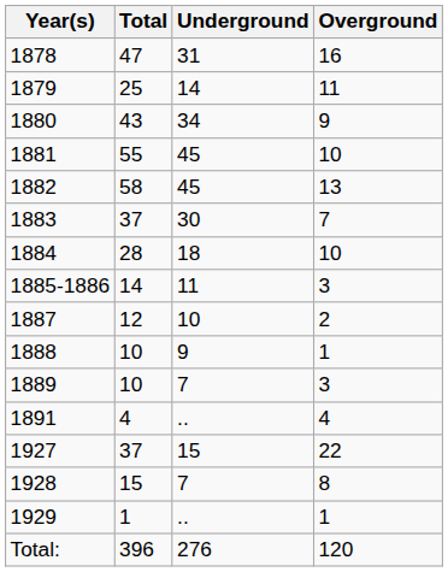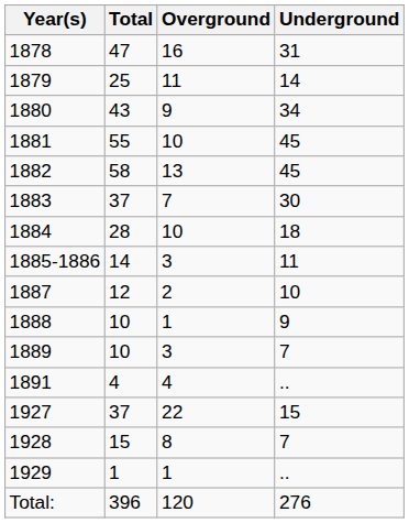 <table class="wikitable">
 <tr>
 <th>Year(s)</th>
 <th>Total</th>
+<th>Overground</th>
 <th>Underground</th>
-<th>Overground</th>
 </tr>
 <tr>
 <td>1878</td>
 <td>47</td>
+<td>16</td>
 <td>31</td>
-<td>16</td>
 </tr>
 <tr>
 <td>1879</td>
 <td>25</td>
+<td>11</td>
 <td>14</td>
-<td>11</td>
 </tr>
 <tr>
 <td>1880</td>
 <td>43</td>
+<td>9</td>
 <td>34</td>
-<td>9</td>
 </tr>
 <tr>
 <td>1881</td>
 <td>55</td>
+<td>10</td>
 <td>45</td>
-<td>10</td>
 </tr>
 <tr>
 <td>1882</td>
 <td>58</td>
+<td>13</td>
 <td>45</td>
-<td>13</td>
 </tr>
 <tr>
 <td>1883</td>
 <td>37</td>
+<td>7</td>
 <td>30</td>
-<td>7</td>
 </tr>
 <tr>
 <td>1884</td>
 <td>28</td>
+<td>10</td>
 <td>18</td>
-<td>10</td>
 </tr>
 <tr>
 <td>1885-1886</td>
 <td>14</td>
+<td>3</td>
 <td>11</td>
-<td>3</td>
 </tr>
 <tr>
 <td>1887</td>
 <td>12</td>
+<td>2</td>
 <td>10</td>
-<td>2</td>
 </tr>
 <tr>
 <td>1888</td>
 <td>10</td>
+<td>1</td>
 <td>9</td>
-<td>1</td>
 </tr>
 <tr>
 <td>1889</td>
 <td>10</td>
+<td>3</td>
 <td>7</td>
-<td>3</td>
 </tr>
 <tr>
 <td>1891</td>
 <td>4</td>
+<td>4</td>
 <td>..</td>
-<td>4</td>
 </tr>
 <tr>
 <td>1927</td>
 <td>37</td>
+<td>22</td>
 <td>15</td>
-<td>22</td>
 </tr>
 <tr>
 <td>1928</td>
 <td>15</td>
+<td>8</td>
 <td>7</td>
-<td>8</td>
 </tr>
 <tr>
 <td>1929</td>
 <td>1</td>
+<td>1</td>
 <td>..</td>
-<td>1</td>
 </tr>
 <tr>
 <td>Total:</td>
 <td>396</td>
+<td>120</td>
 <td>276</td>
-<td>120</td>
 </tr>
 </table>
